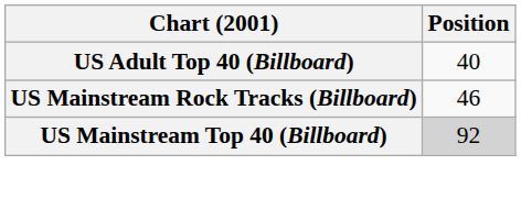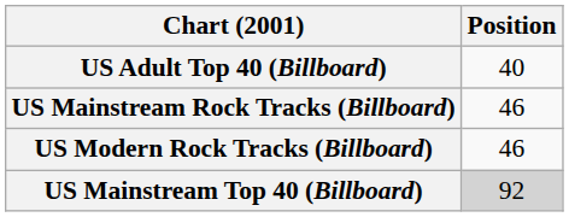 <table class="wikitable sortable plainrowheaders" style="text-align:center">
 <tr>
 <th>Chart (2001)</th>
 <th>Position</th>
 </tr>
 <tr>
 <th scope="row">US Adult Top 40 (<em>Billboard</em>)</th>
 <td>40</td>
 </tr>
 <tr>
 <th scope="row">US Mainstream Rock Tracks (<em>Billboard</em>)</th>
 <td>46</td>
 </tr>
 <tr>
+<th scope="row">US Modern Rock Tracks (<em>Billboard</em>)</th>
+<td>46</td>
+</tr>
+<tr>
 <th scope="row">US Mainstream Top 40 (<em>Billboard</em>)</th>
 <td style="background: lightgrey;">92</td>
 </tr>
 </table>
